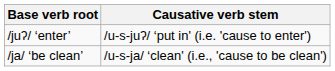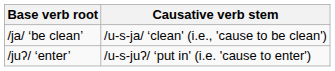 <table class="wikitable">
 <tr>
 <th>Base verb root</th>
 <th>Causative verb stem</th>
 </tr>
 <tr>
+<td>/ja/   ‘be clean’</td>
+<td>/u-s-ja/ ‘clean' (i.e., 'cause to be clean')</td>
+</tr>
+<tr>
 <td>/juʔ/	 ‘enter’</td>
 <td>/u-s-juʔ/ ‘put in' (i.e. 'cause to enter')</td>
 </tr>
-<tr>
-<td>/ja/   ‘be clean’</td>
-<td>/u-s-ja/ ‘clean' (i.e., 'cause to be clean')</td>
-</tr>
 </table>
